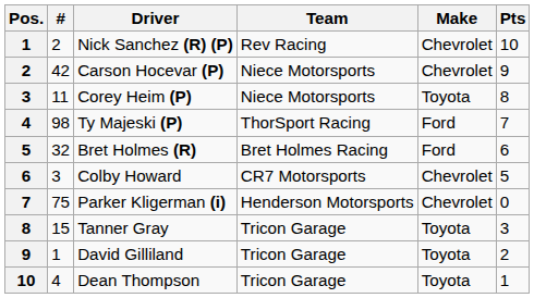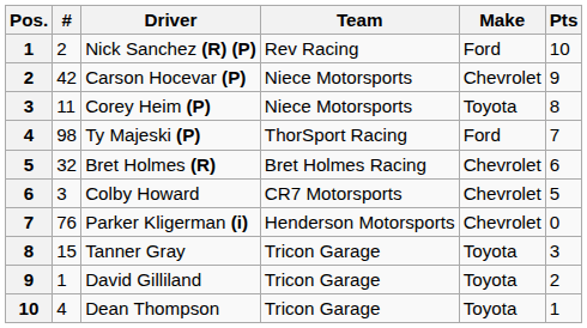 <table class="wikitable" style="font-size:95%">
 <tr>
 <th>Pos.</th>
 <th>#</th>
 <th>Driver</th>
 <th>Team</th>
 <th>Make</th>
 <th>Pts</th>
 </tr>
 <tr>
 <th>1</th>
 <td>2</td>
 <td>Nick Sanchez <strong>(R)</strong> <strong>(P)</strong></td>
 <td>Rev Racing</td>
-<td>Chevrolet</td>
+<td>Ford</td>
 <td>10</td>
 </tr>
 <tr>
 <th>2</th>
 <td>42</td>
 <td>Carson Hocevar <strong>(P)</strong></td>
 <td>Niece Motorsports</td>
 <td>Chevrolet</td>
 <td>9</td>
 </tr>
 <tr>
 <th>3</th>
 <td>11</td>
 <td>Corey Heim <strong>(P)</strong></td>
 <td>Niece Motorsports</td>
 <td>Toyota</td>
 <td>8</td>
 </tr>
 <tr>
 <th>4</th>
 <td>98</td>
 <td>Ty Majeski <strong>(P)</strong></td>
 <td>ThorSport Racing</td>
 <td>Ford</td>
 <td>7</td>
 </tr>
 <tr>
 <th>5</th>
 <td>32</td>
 <td>Bret Holmes <strong>(R)</strong></td>
 <td>Bret Holmes Racing</td>
-<td>Ford</td>
+<td>Chevrolet</td>
 <td>6</td>
 </tr>
 <tr>
 <th>6</th>
 <td>3</td>
 <td>Colby Howard</td>
 <td>CR7 Motorsports</td>
 <td>Chevrolet</td>
 <td>5</td>
 </tr>
 <tr>
 <th>7</th>
-<td>75</td>
+<td>76</td>
 <td>Parker Kligerman <strong>(i)</strong></td>
 <td>Henderson Motorsports</td>
 <td>Chevrolet</td>
 <td>0</td>
 </tr>
 <tr>
 <th>8</th>
 <td>15</td>
 <td>Tanner Gray</td>
 <td>Tricon Garage</td>
 <td>Toyota</td>
 <td>3</td>
 </tr>
 <tr>
 <th>9</th>
 <td>1</td>
 <td>David Gilliland</td>
 <td>Tricon Garage</td>
 <td>Toyota</td>
 <td>2</td>
 </tr>
 <tr>
 <th>10</th>
 <td>4</td>
 <td>Dean Thompson</td>
 <td>Tricon Garage</td>
 <td>Toyota</td>
 <td>1</td>
 </tr>
 </table>
